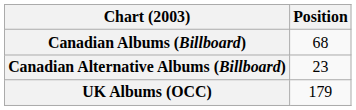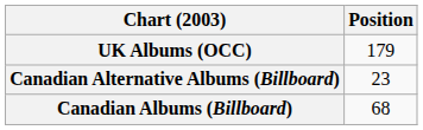 <table class="wikitable sortable plainrowheaders" style="text-align:center">
 <tr>
 <th scope="col">Chart (2003)</th>
 <th scope="col">Position</th>
 </tr>
 <tr>
-<th scope="row">Canadian Albums (<em>Billboard</em>)</th>
-<td>68</td>
+<th scope="row">UK Albums (OCC)</th>
+<td>179</td>
 </tr>
 <tr>
 <th scope="row">Canadian Alternative Albums (<em>Billboard</em>)</th>
 <td>23</td>
 </tr>
 <tr>
-<th scope="row">UK Albums (OCC)</th>
-<td>179</td>
+<th scope="row">Canadian Albums (<em>Billboard</em>)</th>
+<td>68</td>
 </tr>
 </table>
